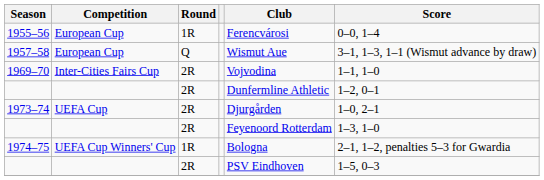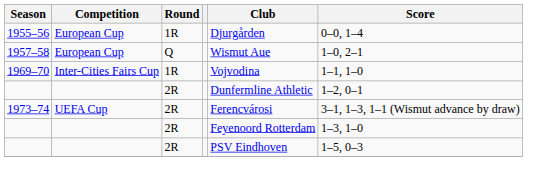 <table class="wikitable">
 <tr>
 <th>Season</th>
 <th>Competition</th>
 <th>Round</th>
 <th></th>
 <th>Club</th>
 <th>Score</th>
 </tr>
 <tr>
 <td><a href='#'>1955–56</a></td>
 <td><a href='#'>European Cup</a></td>
 <td>1R</td>
 <td></td>
-<td><a href='#'>Ferencvárosi</a></td>
+<td><a href='#'>Djurgården</a></td>
 <td>0–0, 1–4</td>
 </tr>
 <tr>
 <td><a href='#'>1957–58</a></td>
 <td><a href='#'>European Cup</a></td>
 <td>Q</td>
 <td></td>
 <td><a href='#'>Wismut Aue</a></td>
-<td>3–1, 1–3, 1–1 (Wismut advance by draw)</td>
+<td>1–0, 2–1</td>
 </tr>
 <tr>
 <td><a href='#'>1969–70</a></td>
 <td><a href='#'>Inter-Cities Fairs Cup</a></td>
-<td>2R</td>
+<td>1R</td>
 <td></td>
 <td><a href='#'>Vojvodina</a></td>
 <td>1–1, 1–0</td>
 </tr>
 <tr>
 <td></td>
 <td></td>
 <td>2R</td>
 <td></td>
 <td><a href='#'>Dunfermline Athletic</a></td>
 <td>1–2, 0–1</td>
 </tr>
 <tr>
 <td><a href='#'>1973–74</a></td>
 <td><a href='#'>UEFA Cup</a></td>
 <td>2R</td>
 <td></td>
-<td><a href='#'>Djurgården</a></td>
-<td>1–0, 2–1</td>
+<td><a href='#'>Ferencvárosi</a></td>
+<td>3–1, 1–3, 1–1 (Wismut advance by draw)</td>
 </tr>
 <tr>
 <td></td>
 <td></td>
 <td>2R</td>
 <td></td>
 <td><a href='#'>Feyenoord Rotterdam</a></td>
 <td>1–3, 1–0</td>
-</tr>
-<tr>
-<td><a href='#'>1974–75</a></td>
-<td><a href='#'>UEFA Cup Winners' Cup</a></td>
-<td>1R</td>
-<td></td>
-<td><a href='#'>Bologna</a></td>
-<td>2–1, 1–2, penalties 5–3 for Gwardia</td>
 </tr>
 <tr>
 <td></td>
 <td></td>
 <td>2R</td>
 <td></td>
 <td><a href='#'>PSV Eindhoven</a></td>
 <td>1–5, 0–3</td>
 </tr>
 <tr>
 </tr>
 </table>
